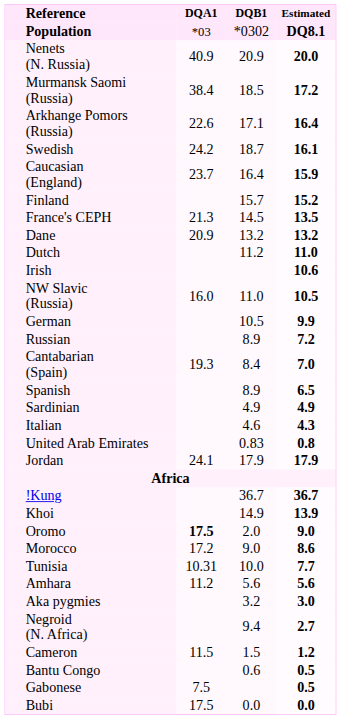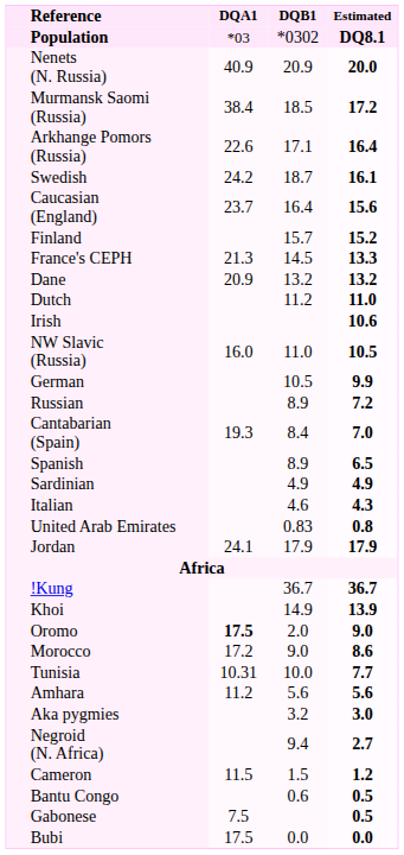 <table align="right" border="0" cellspacing="0" cellpadding="1" style="text-align:center; margin-left: 2em;  border:1px #ffbbf8 solid; background:#fff8fd; ">
 <tr style="background:#ffe7fb">
 <th width="20"></th>
 <th width="170" style="text-align:left">Reference</th>
 <th width="55" style="font-size:85%">DQA1</th>
 <th width="55" Style="font-size:85%">DQB1</th>
 <th width="65" Style="font-size:80%">Estimated</th>
 </tr>
 <tr style="background:#ffe7fb">
 <th></th>
 <th style="text-align:left">Population</th>
 <td style="font-size:90%">*03</td>
 <td>*0302</td>
 <th>DQ8.1</th>
 </tr>
 <tr>
 <td style="text-align:right; background:#fff0fb; padding-right:1em"></td>
 <td style="text-align:left; background:#fff0fb">Nenets <br>(N. Russia)</td>
 <td>40.9</td>
 <td>20.9</td>
 <th style="background:#fffbfe">20.0</th>
 </tr>
 <tr>
 <td style="text-align:right; background:#fff0fb; padding-right:1em"></td>
 <td style="text-align:left; background:#fff0fb">Murmansk Saomi<br>(Russia)</td>
 <td>38.4</td>
 <td>18.5</td>
 <th style="background:#fffbfe">17.2</th>
 </tr>
 <tr>
 <td style="text-align:right; background:#fff0fb; padding-right:1em"></td>
 <td style="text-align:left; background:#fff0fb">Arkhange Pomors<br>(Russia)</td>
 <td>22.6</td>
 <td>17.1</td>
 <th style="background:#fffbfe">16.4</th>
 </tr>
 <tr>
 <td style="text-align:right; background:#fff0fb; padding-right:1em"></td>
 <td style="text-align:left; background:#fff0fb">Swedish</td>
 <td>24.2</td>
 <td>18.7</td>
 <th style="background:#fffbfe">16.1</th>
 </tr>
 <tr>
 <td style="text-align:right; background:#fff0fb; padding-right:1em"></td>
 <td style="text-align:left; background:#fff0fb">Caucasian<br>(England)</td>
 <td>23.7</td>
 <td>16.4</td>
-<th style="background:#fffbfe">15.9</th>
+<th style="background:#fffbfe">15.6</th>
 </tr>
 <tr>
 <td style="text-align:right; background:#fff0fb; padding-right:1em"></td>
 <td style="text-align:left; background:#fff0fb">Finland</td>
 <td></td>
 <td>15.7</td>
 <th style="background:#fffbfe">15.2</th>
 </tr>
 <tr>
 <td style="text-align:right; background:#fff0fb; padding-right:1em"></td>
 <td style="text-align:left; background:#fff0fb">France's CEPH</td>
 <td>21.3</td>
 <td>14.5</td>
-<th style="background:#fffbfe">13.5</th>
+<th style="background:#fffbfe">13.3</th>
 </tr>
 <tr>
 <td style="text-align:right; background:#fff0fb; padding-right:1em"></td>
 <td style="text-align:left; background:#fff0fb">Dane</td>
 <td>20.9</td>
 <td>13.2</td>
 <th style="background:#fffbfe">13.2</th>
 </tr>
 <tr>
 <td style="text-align:right; background:#fff0fb; padding-right:1em"></td>
 <td style="text-align:left; background:#fff0fb">Dutch</td>
 <td></td>
 <td>11.2</td>
 <th style="background:#fffbfe">11.0</th>
 </tr>
 <tr>
 <td style="text-align:right; background:#fff0fb; padding-right:1em"></td>
 <td style="text-align:left; background:#fff0fb">Irish</td>
 <td></td>
 <td></td>
 <th style="background:#fffbfe">10.6</th>
 </tr>
 <tr>
 <td style="text-align:right; background:#fff0fb; padding-right:1em"></td>
 <td style="text-align:left; background:#fff0fb">NW Slavic <br>(Russia)</td>
 <td>16.0</td>
 <td>11.0</td>
 <th style="background:#fffbfe">10.5</th>
 </tr>
 <tr>
 <td style="text-align:right; background:#fff0fb; padding-right:1em"></td>
 <td style="text-align:left; background:#fff0fb">German</td>
 <td></td>
 <td>10.5</td>
 <th style="background:#fffbfe">9.9</th>
 </tr>
 <tr>
 <td style="text-align:right; background:#fff0fb; padding-right:1em"></td>
 <td style="text-align:left; background:#fff0fb">Russian</td>
 <td></td>
 <td>8.9</td>
 <th style="background:#fffbfe">7.2</th>
 </tr>
 <tr>
 <td style="text-align:right; background:#fff0fb; padding-right:1em"></td>
 <td style="text-align:left; background:#fff0fb">Cantabarian<br>(Spain)</td>
 <td>19.3</td>
 <td>8.4</td>
 <th style="background:#fffbfe">7.0</th>
 </tr>
 <tr>
 <td style="text-align:right; background:#fff0fb; padding-right:1em"></td>
 <td style="text-align:left; background:#fff0fb">Spanish</td>
 <td></td>
 <td>8.9</td>
 <th style="background:#fffbfe">6.5</th>
 </tr>
 <tr>
 <td style="text-align:right; background:#fff0fb; padding-right:1em"></td>
 <td style="text-align:left; background:#fff0fb">Sardinian</td>
 <td></td>
 <td>4.9</td>
 <th style="background:#fffbfe">4.9</th>
 </tr>
 <tr>
 <td style="text-align:right; background:#fff0fb; padding-right:1em"></td>
 <td style="text-align:left; background:#fff0fb">Italian</td>
 <td></td>
 <td>4.6</td>
 <th style="background:#fffbfe">4.3</th>
 </tr>
 <tr>
 <td style="text-align:right; background:#fff0fb; padding-right:1em"></td>
 <td style="text-align:left; background:#fff0fb">United Arab Emirates</td>
 <td></td>
 <td>0.83</td>
 <th style="background:#fffbfe">0.8</th>
 </tr>
 <tr>
 <td style="text-align:right; background:#fff0fb; padding-right:1em"></td>
 <td style="text-align:left; background:#fff0fb">Jordan</td>
 <td>24.1</td>
 <td>17.9</td>
 <th style="background:#fffbfe">17.9</th>
 </tr>
 <tr style="background:#fff0fb">
 <th Colspan="5">Africa</th>
 </tr>
 <tr>
 <td style="text-align:right; background:#fff0fb; padding-right:1em"></td>
 <td style="text-align:left; background:#fff0fb"><a href='#'>!Kung</a></td>
 <td></td>
 <td>36.7</td>
 <th style="background:#fffbfe">36.7</th>
 </tr>
 <tr>
 <td style="text-align:right; background:#fff0fb; padding-right:1em"></td>
 <td style="text-align:left; background:#fff0fb">Khoi</td>
 <td></td>
 <td>14.9</td>
 <th style="background:#fffbfe">13.9</th>
 </tr>
 <tr>
 <td style="text-align:right; background:#fff0fb; padding-right:1em"></td>
 <td style="text-align:left; background:#fff0fb">Oromo</td>
 <td><strong>17.5</strong></td>
 <td>2.0</td>
 <th style="background:#fffbfe">9.0</th>
 </tr>
 <tr>
 <td style="text-align:right; background:#fff0fb; padding-right:1em"></td>
 <td style="text-align:left; background:#fff0fb">Morocco</td>
 <td>17.2</td>
 <td>9.0</td>
 <th style="background:#fffbfe">8.6</th>
 </tr>
 <tr>
 <td style="text-align:right; background:#fff0fb; padding-right:1em"></td>
 <td style="text-align:left; background:#fff0fb">Tunisia</td>
 <td>10.31</td>
 <td>10.0</td>
 <th style="background:#fffbfe">7.7</th>
 </tr>
 <tr>
 <td style="text-align:right; background:#fff0fb; padding-right:1em"></td>
 <td style="text-align:left; background:#fff0fb">Amhara</td>
 <td>11.2</td>
 <td>5.6</td>
 <th style="background:#fffbfe">5.6</th>
 </tr>
 <tr>
 <td style="text-align:right; background:#fff0fb; padding-right:1em"></td>
 <td style="text-align:left; background:#fff0fb">Aka pygmies</td>
 <td></td>
 <td>3.2</td>
 <th style="background:#fffbfe">3.0</th>
 </tr>
 <tr>
 <td style="text-align:right; background:#fff0fb; padding-right:1em"></td>
 <td style="text-align:left; background:#fff0fb">Negroid<br>(N. Africa)</td>
 <td></td>
 <td>9.4</td>
 <th style="background:#fffbfe">2.7</th>
 </tr>
 <tr>
 <td style="text-align:right; background:#fff0fb; padding-right:1em"></td>
 <td style="text-align:left; background:#fff0fb">Cameron</td>
 <td>11.5</td>
 <td>1.5</td>
 <th style="background:#fffbfe">1.2</th>
 </tr>
 <tr>
 <td style="text-align:right; background:#fff0fb; padding-right:1em"></td>
 <td style="text-align:left; background:#fff0fb">Bantu Congo</td>
 <td></td>
 <td>0.6</td>
 <th style="background:#fffbfe">0.5</th>
 </tr>
 <tr>
 <td style="text-align:right; background:#fff0fb; padding-right:1em"></td>
 <td style="text-align:left; background:#fff0fb">Gabonese</td>
 <td>7.5</td>
 <td></td>
 <th style="background:#fffbfe">0.5</th>
 </tr>
 <tr>
 <td style="text-align:right; background:#fff0fb; padding-right:1em"></td>
 <td style="text-align:left; background:#fff0fb">Bubi</td>
 <td>17.5</td>
 <td>0.0</td>
 <th style="background:#fffbfe">0.0</th>
 </tr>
 <tr>
 </tr>
 </table>
